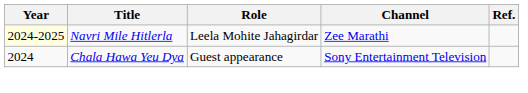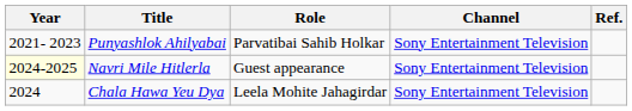 <table class="wikitable">
 <tr>
 <th>Year</th>
 <th>Title</th>
 <th>Role</th>
 <th>Channel</th>
 <th>Ref.</th>
 </tr>
 <tr>
+<td>2021- 2023</td>
+<td><em><a href='#'>Punyashlok Ahilyabai</a></em></td>
+<td>Parvatibai Sahib Holkar</td>
+<td><a href='#'>Sony Entertainment Television</a></td>
+<td></td>
+</tr>
+<tr>
 <td style="background: lightyellow;">2024-2025</td>
 <td><em><a href='#'>Navri Mile Hitlerla</a></em></td>
-<td>Leela Mohite Jahagirdar</td>
-<td><a href='#'>Zee Marathi</a></td>
+<td>Guest appearance</td>
+<td><a href='#'>Sony Entertainment Television</a></td>
 <td></td>
 </tr>
 <tr>
 <td>2024</td>
 <td><em><a href='#'>Chala Hawa Yeu Dya</a></em></td>
-<td>Guest appearance</td>
+<td>Leela Mohite Jahagirdar</td>
 <td><a href='#'>Sony Entertainment Television</a></td>
 <td></td>
 </tr>
 </table>
